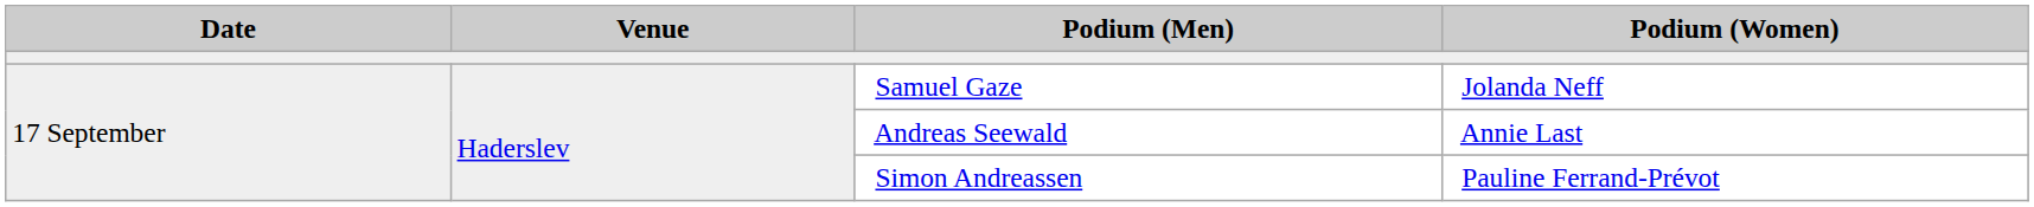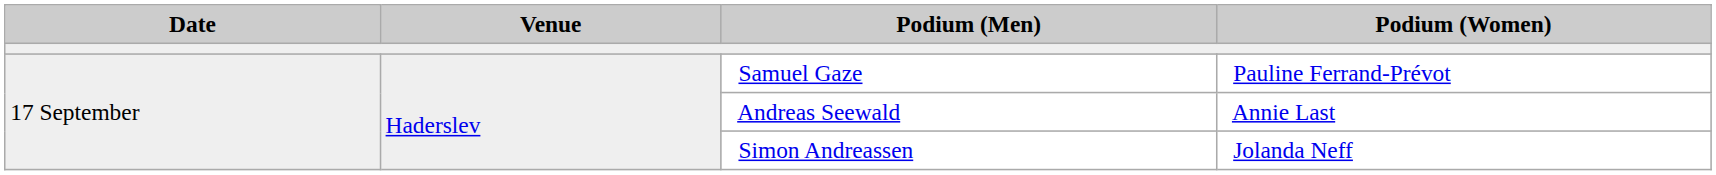 <table class="wikitable" width=70% bgcolor="#f7f8ff" cellpadding="3" cellspacing="0" border="1" style="font-size: 95%; border: gray solid 1px; border-collapse: collapse;">
 <tr bgcolor="#CCCCCC">
 <td align="center"><strong>Date</strong></td>
 <td width=20% align="center"><strong>Venue</strong></td>
 <td width=29% align="center"><strong>Podium (Men)</strong></td>
 <td width=29% align="center"><strong>Podium (Women)</strong></td>
 </tr>
 <tr bgcolor="#EFEFEF">
 <td colspan=4></td>
 </tr>
 <tr bgcolor="#EFEFEF">
 <td rowspan=3>17 September</td>
 <td rowspan=3><br><a href='#'>Haderslev</a></td>
 <td bgcolor="#ffffff">    <a href='#'>Samuel Gaze</a></td>
-<td bgcolor="#ffffff">    <a href='#'>Jolanda Neff</a></td>
+<td bgcolor="#ffffff">    <a href='#'>Pauline Ferrand-Prévot</a></td>
 </tr>
 <tr>
 <td bgcolor="#ffffff">    <a href='#'>Andreas Seewald</a></td>
 <td bgcolor="#ffffff">    <a href='#'>Annie Last</a></td>
 </tr>
 <tr>
 <td bgcolor="#ffffff">    <a href='#'>Simon Andreassen</a></td>
-<td bgcolor="#ffffff">    <a href='#'>Pauline Ferrand-Prévot</a></td>
+<td bgcolor="#ffffff">    <a href='#'>Jolanda Neff</a></td>
 </tr>
 </table>
